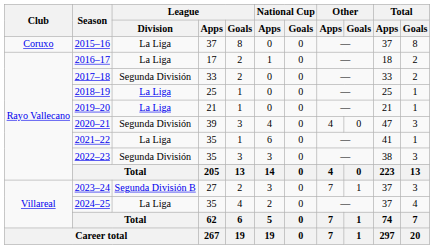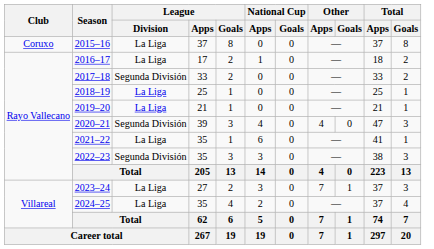 <table class="wikitable" style="text-align:center">
 <tr>
 <th rowspan="2">Club</th>
 <th rowspan="2">Season</th>
 <th colspan="3">League</th>
 <th colspan="2">National Cup </th>
 <th colspan="2">Other</th>
 <th colspan="2">Total</th>
 </tr>
 <tr>
 <th>Division</th>
 <th>Apps</th>
 <th>Goals</th>
 <th>Apps</th>
 <th>Goals</th>
 <th>Apps</th>
 <th>Goals</th>
 <th>Apps</th>
 <th>Goals</th>
 </tr>
 <tr>
 <td><a href='#'>Coruxo</a></td>
 <td><a href='#'>2015–16</a></td>
 <td>La Liga</td>
 <td>37</td>
 <td>8</td>
 <td>0</td>
 <td>0</td>
 <td colspan="2">—</td>
 <td>37</td>
 <td>8</td>
 </tr>
 <tr>
 <td rowspan="8"><a href='#'>Rayo Vallecano</a></td>
 <td><a href='#'>2016–17</a></td>
 <td>La Liga</td>
 <td>17</td>
 <td>2</td>
 <td>1</td>
 <td>0</td>
 <td colspan="2">—</td>
 <td>18</td>
 <td>2</td>
 </tr>
 <tr>
 <td><a href='#'>2017–18</a></td>
 <td>Segunda División</td>
 <td>33</td>
 <td>2</td>
 <td>0</td>
 <td>0</td>
 <td colspan="2">—</td>
 <td>33</td>
 <td>2</td>
 </tr>
 <tr>
 <td><a href='#'>2018–19</a></td>
 <td><a href='#'>La Liga</a></td>
 <td>25</td>
 <td>1</td>
 <td>0</td>
 <td>0</td>
 <td colspan="2">—</td>
 <td>25</td>
 <td>1</td>
 </tr>
 <tr>
 <td><a href='#'>2019–20</a></td>
 <td><a href='#'>La Liga</a></td>
 <td>21</td>
 <td>1</td>
 <td>0</td>
 <td>0</td>
 <td colspan="2">—</td>
 <td>21</td>
 <td>1</td>
 </tr>
 <tr>
 <td><a href='#'>2020–21</a></td>
 <td>Segunda División</td>
 <td>39</td>
 <td>3</td>
 <td>4</td>
 <td>0</td>
 <td>4</td>
 <td>0</td>
 <td>47</td>
 <td>3</td>
 </tr>
 <tr>
 <td><a href='#'>2021–22</a></td>
 <td>La Liga</td>
 <td>35</td>
 <td>1</td>
 <td>6</td>
 <td>0</td>
 <td colspan="2">—</td>
 <td>41</td>
 <td>1</td>
 </tr>
 <tr>
 <td><a href='#'>2022–23</a></td>
 <td>Segunda División</td>
 <td>35</td>
 <td>3</td>
 <td>3</td>
 <td>0</td>
 <td colspan="2">—</td>
 <td>38</td>
 <td>3</td>
 </tr>
 <tr>
 <th colspan="2">Total</th>
 <th>205</th>
 <th>13</th>
 <th>14</th>
 <th>0</th>
 <th>4</th>
 <th>0</th>
 <th>223</th>
 <th>13</th>
 </tr>
 <tr>
 <td rowspan="3"><a href='#'>Villareal</a></td>
 <td><a href='#'>2023–24</a></td>
-<td><a href='#'>Segunda División B</a></td>
+<td>La Liga</td>
 <td>27</td>
 <td>2</td>
 <td>3</td>
 <td>0</td>
 <td>7</td>
 <td>1</td>
 <td>37</td>
 <td>3</td>
 </tr>
 <tr>
 <td><a href='#'>2024–25</a></td>
 <td>La Liga</td>
 <td>35</td>
 <td>4</td>
 <td>2</td>
 <td>0</td>
 <td colspan="2">—</td>
 <td>37</td>
 <td>4</td>
 </tr>
 <tr>
 <th colspan="2">Total</th>
 <th>62</th>
 <th>6</th>
 <th>5</th>
 <th>0</th>
 <th>7</th>
 <th>1</th>
 <th>74</th>
 <th>7</th>
 </tr>
 <tr>
 <th colspan="3">Career total</th>
 <th>267</th>
 <th>19</th>
 <th>19</th>
 <th>0</th>
 <th>7</th>
 <th>1</th>
 <th>297</th>
 <th>20</th>
 </tr>
 </table>
